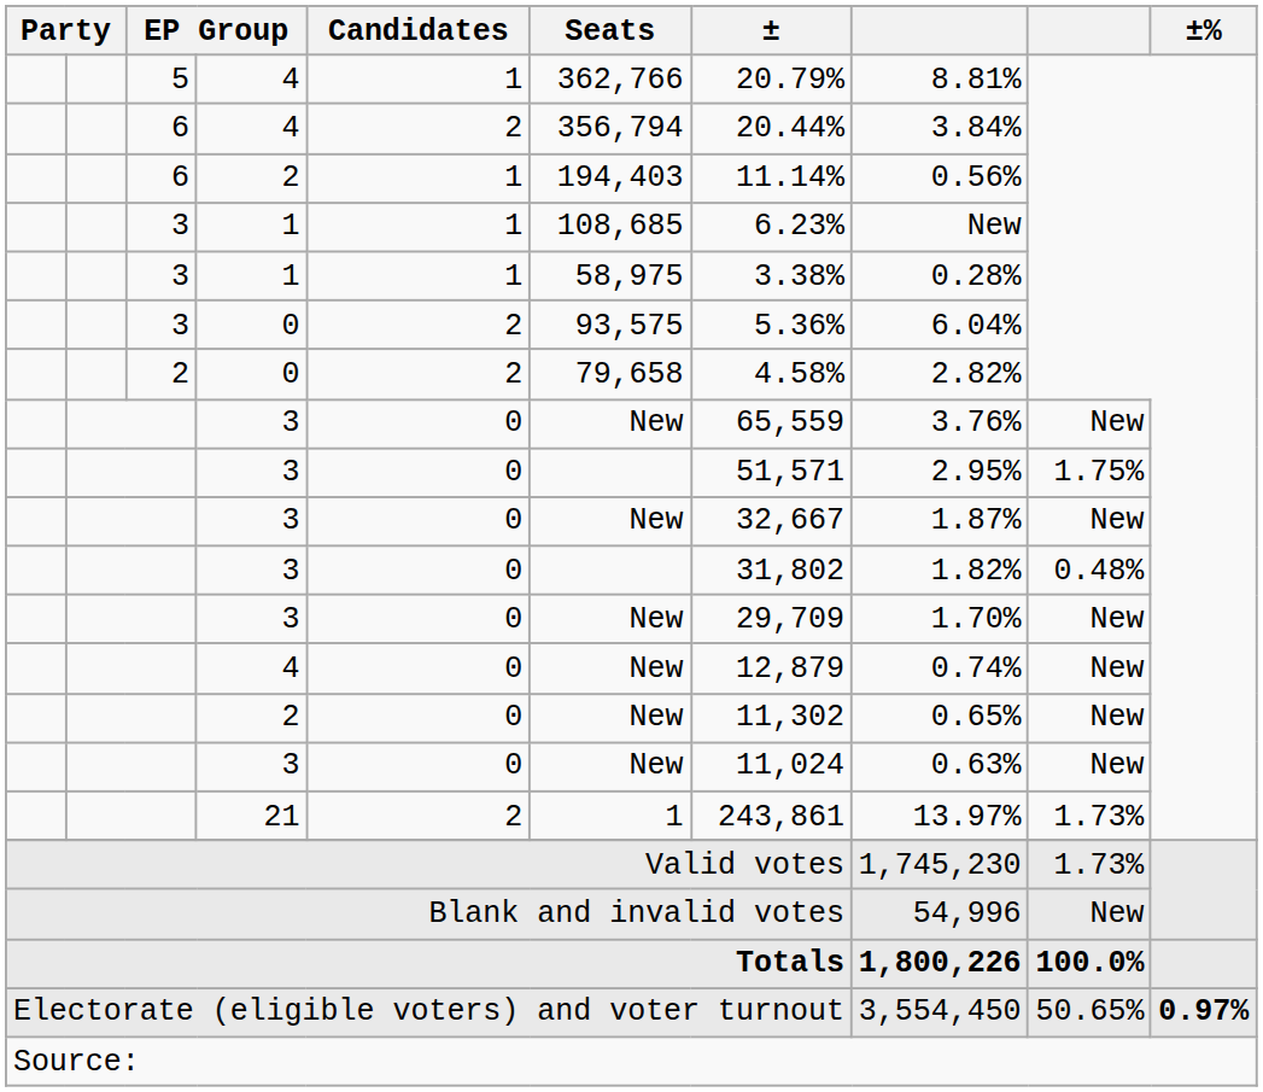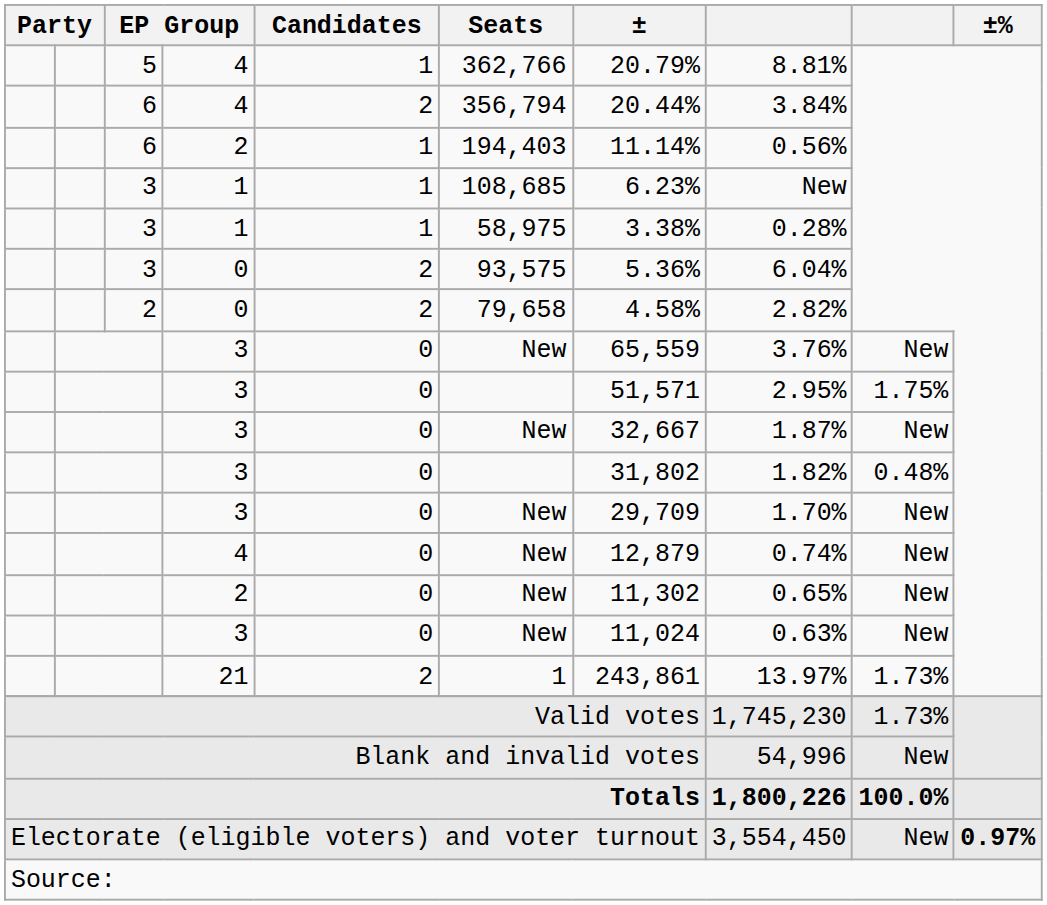 <table class= "wikitable sortable">
 <tr>
 <th colspan=2>Party</th>
 <th colspan=2>EP Group</th>
 <th>Candidates</th>
 <th>Seats</th>
 <th>±</th>
 <th></th>
 <th></th>
 <th>±%</th>
 </tr>
 <tr>
 <td></td>
 <td></td>
 <td align=right>5</td>
 <td align=right>4</td>
 <td align=right>1</td>
 <td align=right>362,766</td>
 <td align=right>20.79%</td>
 <td align=right>8.81%</td>
 </tr>
 <tr>
 <td></td>
 <td></td>
 <td align=right>6</td>
 <td align=right>4</td>
 <td align=right>2</td>
 <td align=right>356,794</td>
 <td align=right>20.44%</td>
 <td align=right>3.84%</td>
 </tr>
 <tr>
 <td></td>
 <td></td>
 <td align=right>6</td>
 <td align=right>2</td>
 <td align=right>1</td>
 <td align=right>194,403</td>
 <td align=right>11.14%</td>
 <td align=right>0.56%</td>
 </tr>
 <tr>
 <td></td>
 <td></td>
 <td align=right>3</td>
 <td align=right>1</td>
 <td align=right>1</td>
 <td align=right>108,685</td>
 <td align=right>6.23%</td>
 <td align=right>New</td>
 </tr>
 <tr>
 <td></td>
 <td></td>
 <td align=right>3</td>
 <td align=right>1</td>
 <td align=right>1</td>
 <td align=right>58,975</td>
 <td align=right>3.38%</td>
 <td align=right>0.28%</td>
 </tr>
 <tr>
 <td></td>
 <td></td>
 <td align=right>3</td>
 <td align=right>0</td>
 <td align=right>2</td>
 <td align=right>93,575</td>
 <td align=right>5.36%</td>
 <td align=right> 6.04%</td>
 </tr>
 <tr>
 <td></td>
 <td></td>
 <td align=right>2</td>
 <td align=right>0</td>
 <td align=right>2</td>
 <td align=right>79,658</td>
 <td align=right>4.58%</td>
 <td align=right>2.82%</td>
 </tr>
 <tr>
 <td></td>
 <td colspan=2></td>
 <td align=right>3</td>
 <td align=right>0</td>
 <td align=right>New</td>
 <td align=right>65,559</td>
 <td align=right>3.76%</td>
 <td align=right>New</td>
 </tr>
 <tr>
 <td></td>
 <td colspan=2></td>
 <td align=right>3</td>
 <td align=right>0</td>
 <td align=right></td>
 <td align=right>51,571</td>
 <td align=right>2.95%</td>
 <td align=right>1.75%</td>
 </tr>
 <tr>
 <td></td>
 <td colspan=2></td>
 <td align=right>3</td>
 <td align=right>0</td>
 <td align=right>New</td>
 <td align=right>32,667</td>
 <td align=right>1.87%</td>
 <td align=right>New</td>
 </tr>
 <tr>
 <td></td>
 <td colspan=2></td>
 <td align=right>3</td>
 <td align=right>0</td>
 <td align=right></td>
 <td align=right>31,802</td>
 <td align=right>1.82%</td>
 <td align=right>0.48%</td>
 </tr>
 <tr>
 <td></td>
 <td colspan=2></td>
 <td align=right>3</td>
 <td align=right>0</td>
 <td align=right>New</td>
 <td align=right>29,709</td>
 <td align=right>1.70%</td>
 <td align=right>New</td>
 </tr>
 <tr>
 <td></td>
 <td colspan=2></td>
 <td align=right>4</td>
 <td align=right>0</td>
 <td align=right>New</td>
 <td align=right>12,879</td>
 <td align=right>0.74%</td>
 <td align=right>New</td>
 </tr>
 <tr>
 <td></td>
 <td colspan=2></td>
 <td align=right>2</td>
 <td align=right>0</td>
 <td align=right>New</td>
 <td align=right>11,302</td>
 <td align=right>0.65%</td>
 <td align=right>New</td>
 </tr>
 <tr>
 <td></td>
 <td colspan=2></td>
 <td align=right>3</td>
 <td align=right>0</td>
 <td align=right>New</td>
 <td align=right>11,024</td>
 <td align=right>0.63%</td>
 <td align=right>New</td>
 </tr>
 <tr>
 <td></td>
 <td colspan=2></td>
 <td align=right>21</td>
 <td align=right>2</td>
 <td align=right>1</td>
 <td align=right>243,861</td>
 <td align=right>13.97%</td>
 <td align=right>1.73%</td>
 </tr>
 <tr>
 </tr>
 <tr style="background-color:#E9E9E9">
 <td style="text-align:right;" colspan="7">Valid votes</td>
 <td style="text-align:right;">1,745,230</td>
 <td align=right>1.73%</td>
 <td colspan="1" rowspan="2"></td>
 </tr>
 <tr style="background-color:#E9E9E9">
 <td style="text-align:right;" colspan="7">Blank and invalid votes</td>
 <td style="text-align:right;">54,996</td>
 <td align=right>New</td>
 </tr>
 <tr style="background-color:#E9E9E9;font-weight:bold">
 <td style="text-align:right;" colspan="7">Totals</td>
 <td style="text-align:right;">1,800,226</td>
 <td style="text-align:right;">100.0%</td>
 <td></td>
 </tr>
 <tr style="background-color:#E9E9E9">
 <td colspan="7">Electorate (eligible voters) and voter turnout</td>
 <td style="text-align:right;">3,554,450</td>
-<td style="text-align:right;">50.65%</td>
+<td align=right>New</td>
 <td style="text-align:right;"><strong>0.97%</strong></td>
 </tr>
 <tr>
 <td colspan="10">Source: </td>
 </tr>
 </table>
